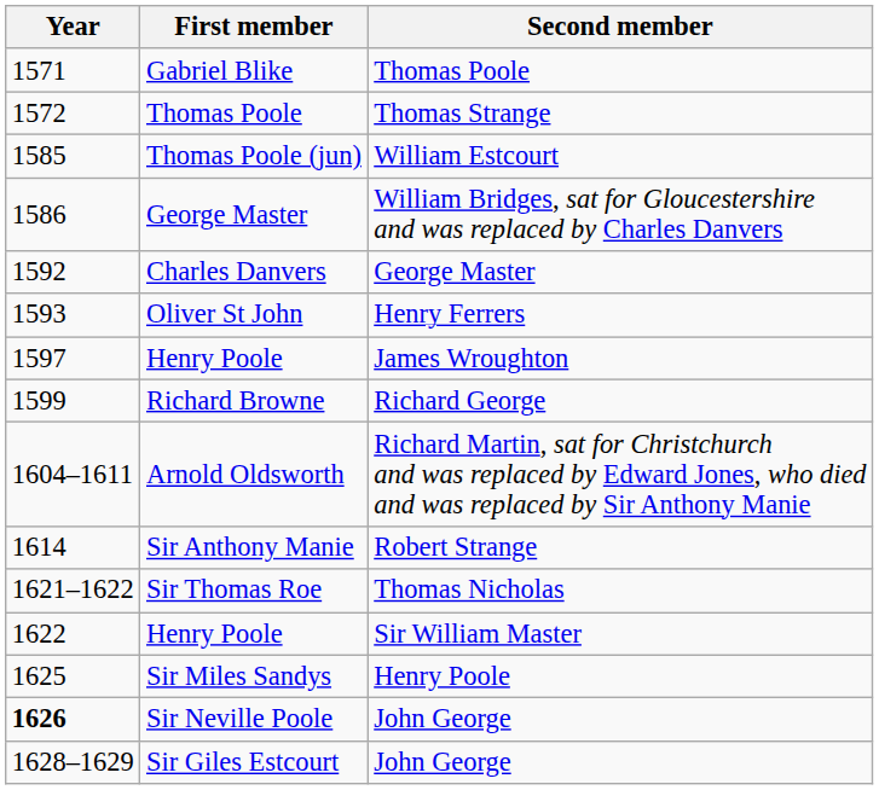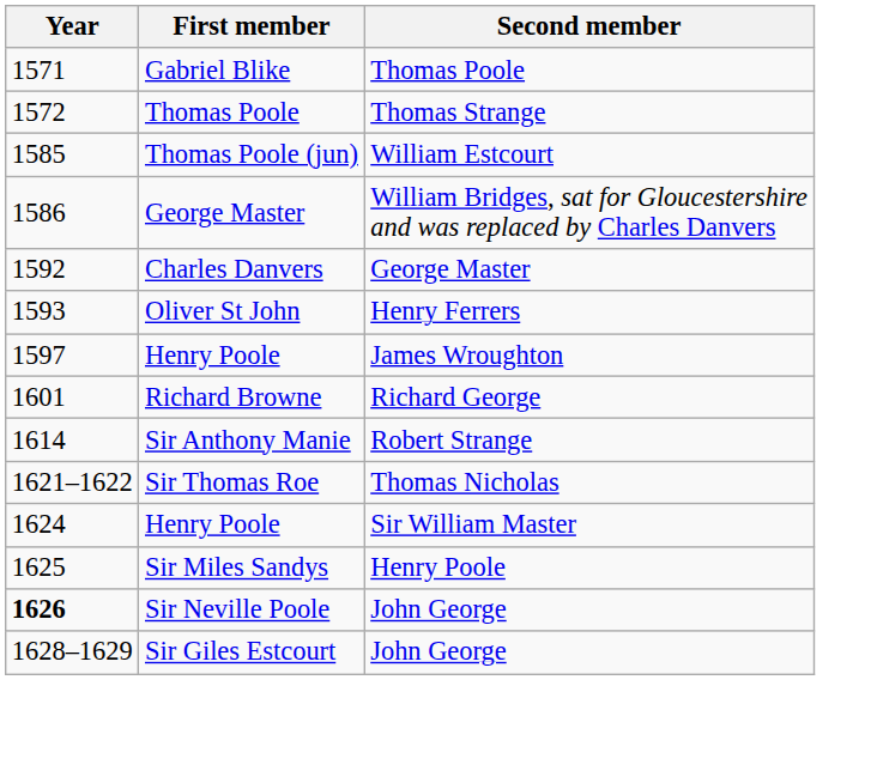 <table class="wikitable">
 <tr>
 <th>Year</th>
 <th>First member</th>
 <th>Second member</th>
 </tr>
 <tr>
 <td>1571</td>
 <td><a href='#'>Gabriel Blike</a></td>
 <td><a href='#'>Thomas Poole</a></td>
 </tr>
 <tr>
 <td>1572</td>
 <td><a href='#'>Thomas Poole</a></td>
 <td><a href='#'>Thomas Strange</a></td>
 </tr>
 <tr>
 <td>1585</td>
 <td><a href='#'>Thomas Poole (jun)</a></td>
 <td><a href='#'>William Estcourt</a></td>
 </tr>
 <tr>
 <td>1586</td>
 <td><a href='#'>George Master</a></td>
 <td><a href='#'>William Bridges</a>, <em>sat for Gloucestershire <br>and was replaced by</em> <a href='#'>Charles Danvers</a></td>
 </tr>
 <tr>
 <td>1592</td>
 <td><a href='#'>Charles Danvers</a></td>
 <td><a href='#'>George Master</a></td>
 </tr>
 <tr>
 <td>1593</td>
 <td><a href='#'>Oliver St John</a></td>
 <td><a href='#'>Henry Ferrers</a></td>
 </tr>
 <tr>
 <td>1597</td>
 <td><a href='#'>Henry Poole</a></td>
 <td><a href='#'>James Wroughton</a></td>
 </tr>
 <tr>
-<td>1599</td>
+<td>1601</td>
 <td><a href='#'>Richard Browne</a></td>
 <td><a href='#'>Richard George</a></td>
-</tr>
-<tr>
-<td>1604–1611</td>
-<td><a href='#'>Arnold Oldsworth</a></td>
-<td><a href='#'>Richard Martin</a>, <em>sat for Christchurch <br> and was replaced by</em> <a href='#'>Edward Jones</a>, <em>who died <br> and was replaced by</em> <a href='#'>Sir Anthony Manie</a></td>
 </tr>
 <tr>
 <td>1614</td>
 <td><a href='#'>Sir Anthony Manie</a></td>
 <td><a href='#'>Robert Strange</a></td>
 </tr>
 <tr>
 <td>1621–1622</td>
 <td><a href='#'>Sir Thomas Roe</a></td>
 <td><a href='#'>Thomas Nicholas</a></td>
 </tr>
 <tr>
-<td>1622</td>
+<td>1624</td>
 <td><a href='#'>Henry Poole</a></td>
 <td><a href='#'>Sir William Master</a></td>
 </tr>
 <tr>
 <td>1625</td>
 <td><a href='#'>Sir Miles Sandys</a></td>
 <td><a href='#'>Henry Poole</a></td>
 </tr>
 <tr>
 <td><strong>1626</strong></td>
 <td><a href='#'>Sir Neville Poole</a></td>
 <td><a href='#'>John George</a></td>
 </tr>
 <tr>
 <td>1628–1629</td>
 <td><a href='#'>Sir Giles Estcourt</a></td>
 <td><a href='#'>John George</a></td>
 </tr>
 </table>
